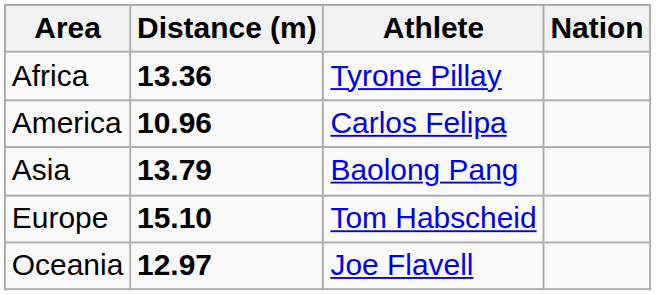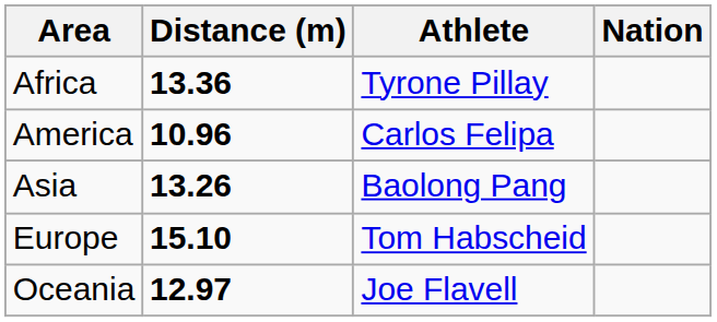 <table class="wikitable">
 <tr>
 <th>Area</th>
 <th>Distance (m)</th>
 <th>Athlete</th>
 <th>Nation</th>
 </tr>
 <tr>
 <td>Africa</td>
 <td><strong>13.36</strong></td>
 <td><a href='#'>Tyrone Pillay</a></td>
 <td></td>
 </tr>
 <tr>
 <td>America</td>
 <td><strong>10.96</strong></td>
 <td><a href='#'>Carlos Felipa</a></td>
 <td></td>
 </tr>
 <tr>
 <td>Asia</td>
-<td><strong>13.79</strong></td>
+<td><strong>13.26</strong></td>
 <td><a href='#'>Baolong Pang</a></td>
 <td></td>
 </tr>
 <tr>
 <td>Europe</td>
 <td><strong>15.10</strong> </td>
 <td><a href='#'>Tom Habscheid</a></td>
 <td></td>
 </tr>
 <tr>
 <td>Oceania</td>
 <td><strong>12.97</strong></td>
 <td><a href='#'>Joe Flavell</a></td>
 <td></td>
 </tr>
 </table>
